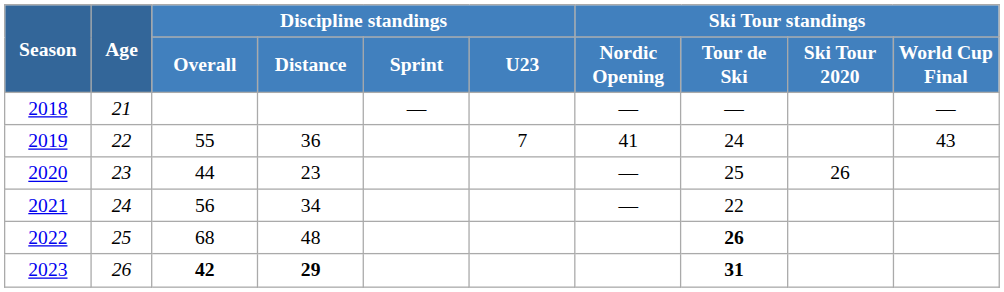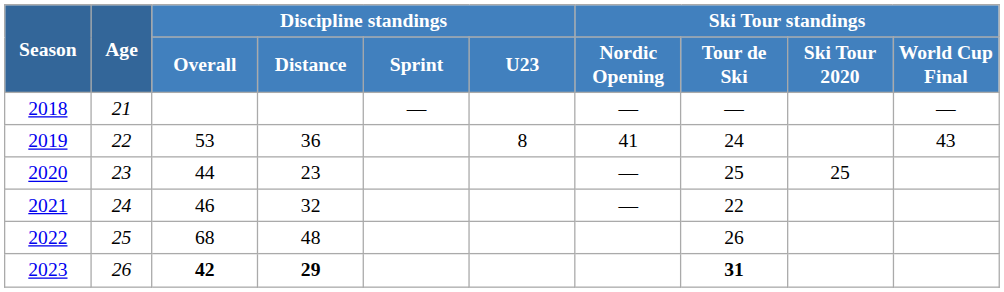 <table class="wikitable" style="font-size:95%; text-align:center; border:grey solid 1px; border-collapse:collapse; background:#ffffff;">
 <tr>
 <th style="background-color:#369; color:white; width:60px;" rowspan="2"> Season </th>
 <th style="background-color:#369; color:white; width:40px;" rowspan="2"> Age </th>
 <th style="background-color:#4180be; color:white;" colspan="4">Discipline standings</th>
 <th style="background-color:#4180be; color:white;" colspan="4">Ski Tour standings</th>
 </tr>
 <tr>
 <th style="background-color:#4180be; color:white; width:75px;">Overall</th>
 <th style="background-color:#4180be; color:white; width:75px;">Distance</th>
 <th style="background-color:#4180be; color:white; width:75px;">Sprint</th>
 <th style="background-color:#4180be; color:white; width:75px;">U23</th>
 <th style="background-color:#4180be; color:white; width:75px;">Nordic<br>Opening</th>
 <th style="background-color:#4180be; color:white; width:75px;">Tour de<br>Ski</th>
 <th style="background-color:#4180be; color:white; width:75px;">Ski Tour<br>2020</th>
 <th style="background-color:#4180be; color:white; width:75px;">World Cup<br>Final</th>
 </tr>
 <tr>
 <td><a href='#'>2018</a></td>
 <td><em>21</em></td>
 <td></td>
 <td></td>
 <td>—</td>
 <td></td>
 <td>—</td>
 <td>—</td>
 <td></td>
 <td>—</td>
 </tr>
 <tr>
 <td><a href='#'>2019</a></td>
 <td><em>22</em></td>
-<td>55</td>
+<td>53</td>
 <td>36</td>
 <td></td>
-<td>7</td>
+<td>8</td>
 <td>41</td>
 <td>24</td>
 <td></td>
 <td>43</td>
 </tr>
 <tr>
 <td><a href='#'>2020</a></td>
 <td><em>23</em></td>
 <td>44</td>
 <td>23</td>
 <td></td>
 <td></td>
 <td>—</td>
 <td>25</td>
-<td>26</td>
+<td>25</td>
 <td></td>
 </tr>
 <tr>
 <td><a href='#'>2021</a></td>
 <td><em>24</em></td>
-<td>56</td>
-<td>34</td>
+<td>46</td>
+<td>32</td>
 <td></td>
 <td></td>
 <td>—</td>
 <td>22</td>
 <td></td>
 <td></td>
 </tr>
 <tr>
 <td><a href='#'>2022</a></td>
 <td><em>25</em></td>
 <td>68</td>
 <td>48</td>
 <td></td>
 <td></td>
 <td></td>
-<td><strong>26</strong></td>
+<td>26</td>
 <td></td>
 <td></td>
 </tr>
 <tr>
 <td><a href='#'>2023</a></td>
 <td><em>26</em></td>
 <td><strong>42</strong></td>
 <td><strong>29</strong></td>
 <td></td>
 <td></td>
 <td></td>
 <td><strong>31</strong></td>
 <td></td>
 <td></td>
 </tr>
 </table>
